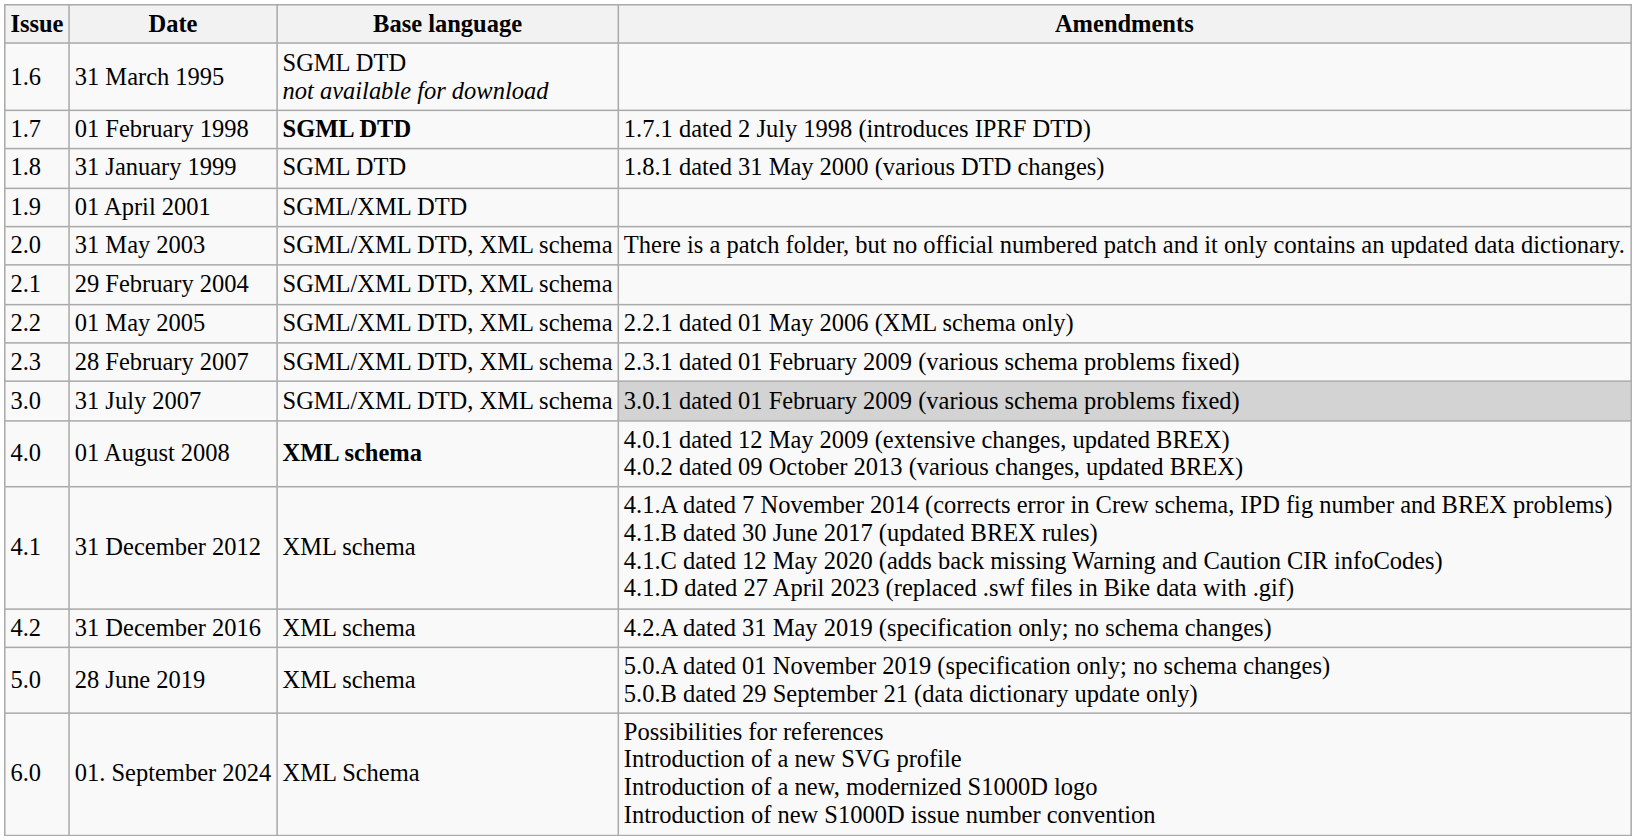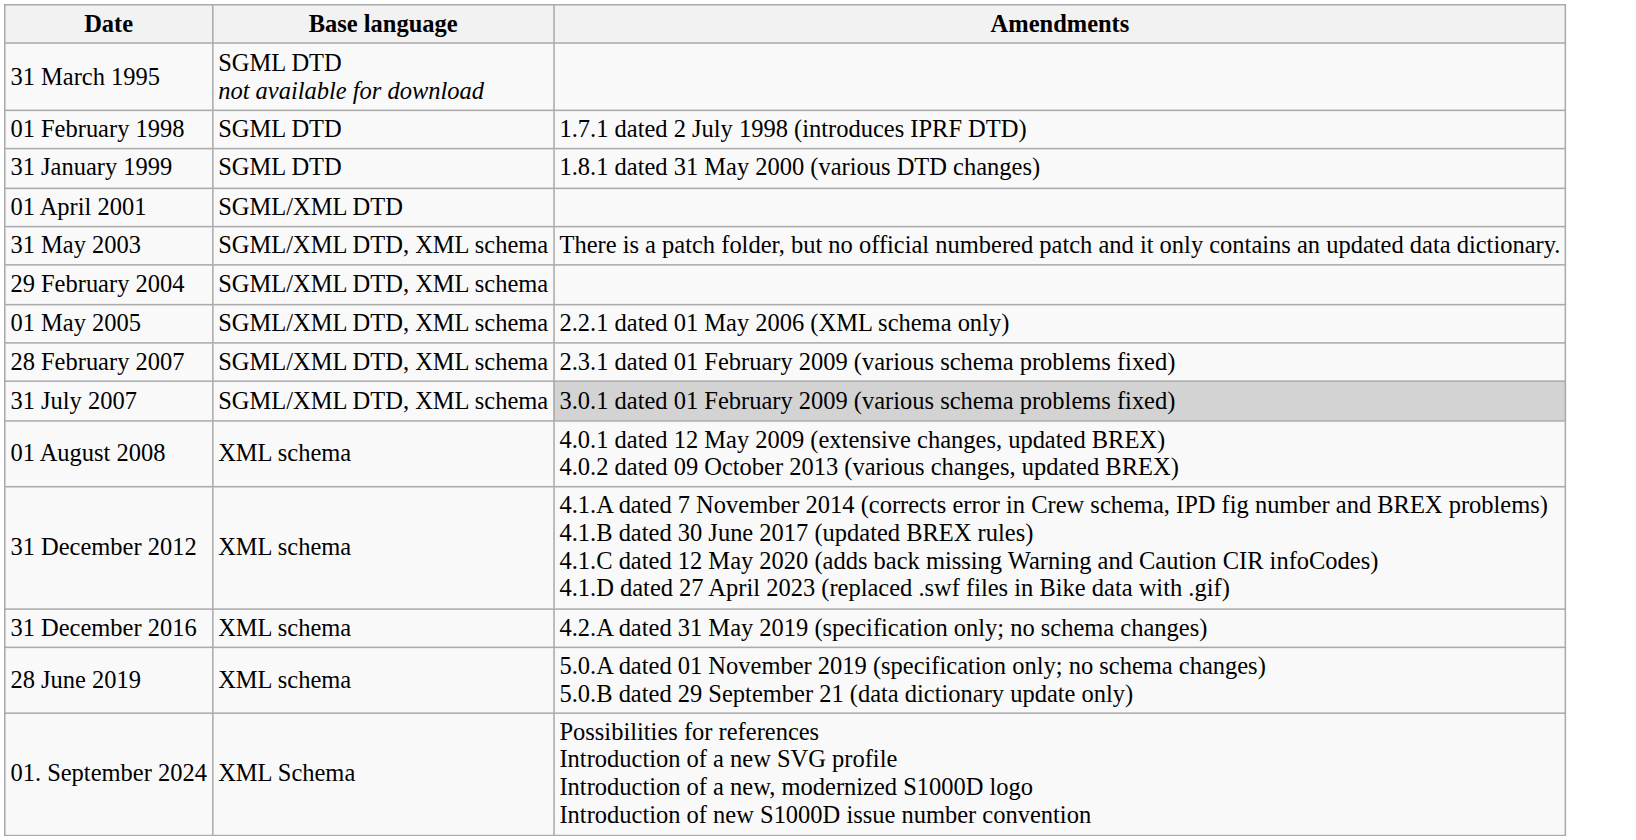 <table class="wikitable">
 <tr>
-<th>Issue</th>
 <th>Date</th>
 <th>Base language</th>
 <th>Amendments</th>
 </tr>
 <tr>
-<td>1.6</td>
 <td>31 March 1995</td>
 <td>SGML DTD<br><em>not available for download</em></td>
 <td></td>
 </tr>
 <tr>
-<td>1.7</td>
 <td>01 February 1998</td>
-<td><strong>SGML DTD</strong></td>
+<td>SGML DTD</td>
 <td>1.7.1 dated 2 July 1998 (introduces IPRF DTD)</td>
 </tr>
 <tr>
-<td>1.8</td>
 <td>31 January 1999</td>
 <td>SGML DTD</td>
 <td>1.8.1 dated 31 May 2000 (various DTD changes)</td>
 </tr>
 <tr>
-<td>1.9</td>
 <td>01 April 2001</td>
 <td>SGML/XML DTD</td>
 <td></td>
 </tr>
 <tr>
-<td>2.0</td>
 <td>31 May 2003</td>
 <td>SGML/XML DTD, XML schema</td>
 <td>There is a patch folder, but no official numbered patch and it only contains an updated data dictionary.</td>
 </tr>
 <tr>
-<td>2.1</td>
 <td>29 February 2004</td>
 <td>SGML/XML DTD, XML schema</td>
 <td></td>
 </tr>
 <tr>
-<td>2.2</td>
 <td>01 May 2005</td>
 <td>SGML/XML DTD, XML schema</td>
 <td>2.2.1 dated 01 May 2006 (XML schema only)</td>
 </tr>
 <tr>
-<td>2.3</td>
 <td>28 February 2007</td>
 <td>SGML/XML DTD, XML schema</td>
 <td>2.3.1 dated 01 February 2009 (various schema problems fixed)</td>
 </tr>
 <tr>
-<td>3.0</td>
 <td>31 July 2007</td>
 <td>SGML/XML DTD, XML schema</td>
 <td style="background: lightgrey;">3.0.1 dated 01 February 2009 (various schema problems fixed)</td>
 </tr>
 <tr>
-<td>4.0</td>
 <td>01 August 2008</td>
-<td><strong>XML schema</strong></td>
+<td>XML schema</td>
 <td>4.0.1 dated 12 May 2009 (extensive changes, updated BREX)<br>4.0.2 dated 09 October 2013 (various changes, updated BREX)</td>
 </tr>
 <tr>
-<td>4.1</td>
 <td>31 December 2012</td>
 <td>XML schema</td>
 <td>4.1.A dated 7 November 2014 (corrects error in Crew schema, IPD fig number and BREX problems)<br>4.1.B dated 30 June 2017 (updated BREX rules)<br>4.1.C dated 12 May 2020 (adds back missing Warning and Caution CIR infoCodes)<br>4.1.D dated 27 April 2023 (replaced .swf files in Bike data with .gif)</td>
 </tr>
 <tr>
-<td>4.2</td>
 <td>31 December 2016</td>
 <td>XML schema</td>
 <td>4.2.A dated 31 May 2019 (specification only; no schema changes)</td>
 </tr>
 <tr>
-<td>5.0</td>
 <td>28 June 2019</td>
 <td>XML schema</td>
 <td>5.0.A dated 01 November 2019 (specification only; no schema changes)<br>5.0.B dated 29 September 21 (data dictionary update only)</td>
 </tr>
 <tr>
-<td>6.0</td>
 <td>01. September 2024</td>
 <td>XML Schema</td>
 <td>Possibilities for references<br>Introduction of a new SVG profile<br>Introduction of a new, modernized S1000D logo<br>Introduction of new S1000D issue number convention</td>
 </tr>
 </table>
